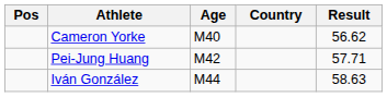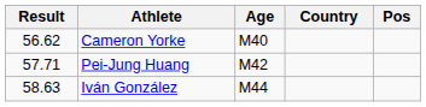 <table class="wikitable"  style="text-align:center; width:50%;">
 <tr>
-<th>Pos</th>
+<th>Result</th>
 <th>Athlete</th>
 <th>Age</th>
 <th>Country</th>
-<th>Result</th>
+<th>Pos</th>
 </tr>
 <tr>
-<td align=center></td>
+<td>56.62</td>
 <td align=left><a href='#'>Cameron Yorke</a></td>
 <td align=left>M40</td>
 <td align=left></td>
-<td>56.62</td>
+<td align=center></td>
 </tr>
 <tr>
-<td align=center></td>
+<td>57.71</td>
 <td align=left><a href='#'>Pei-Jung Huang</a></td>
 <td align=left>M42</td>
 <td align=left></td>
-<td>57.71</td>
+<td align=center></td>
 </tr>
 <tr>
-<td align=center></td>
+<td>58.63</td>
 <td align=left><a href='#'>Iván González</a></td>
 <td align=left>M44</td>
 <td align=left></td>
-<td>58.63</td>
+<td align=center></td>
 </tr>
 </table>
